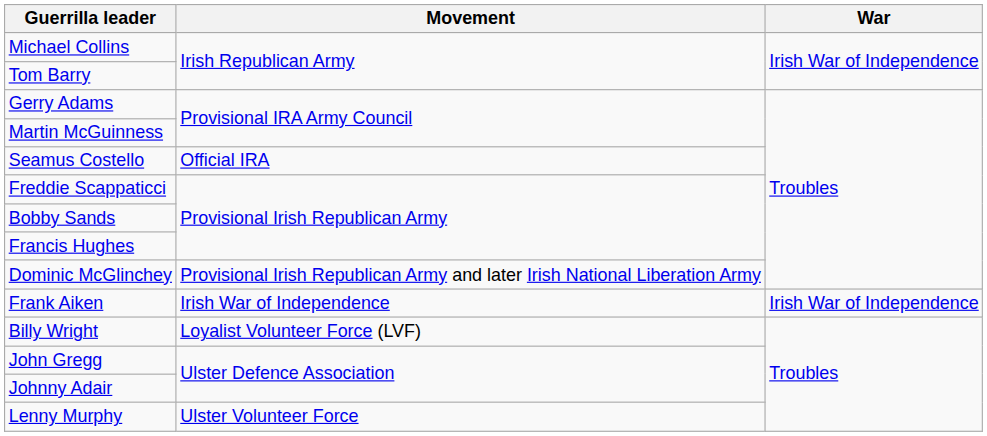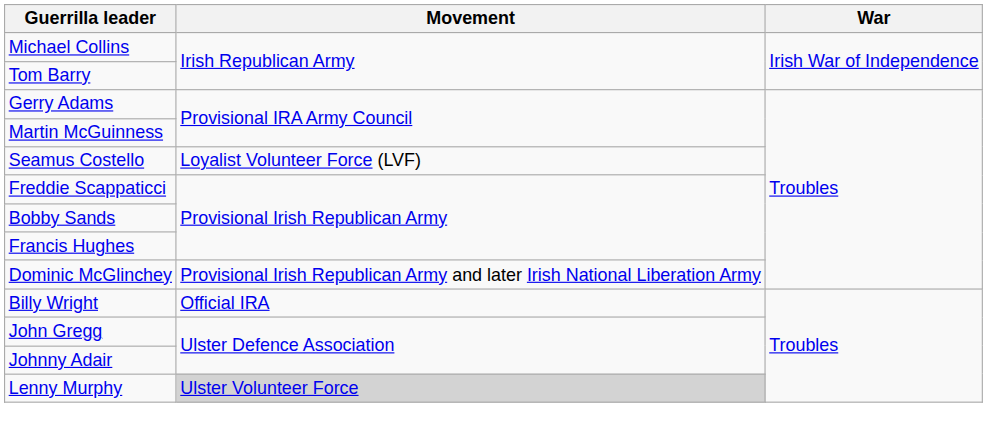 <table class="wikitable">
 <tr>
 <th>Guerrilla leader</th>
 <th>Movement</th>
 <th>War</th>
 </tr>
 <tr>
 <td><a href='#'>Michael Collins</a></td>
 <td rowspan="2"><a href='#'>Irish Republican Army</a></td>
 <td rowspan="2"><a href='#'>Irish War of Independence</a></td>
 </tr>
 <tr>
 <td><a href='#'>Tom Barry</a></td>
 </tr>
 <tr>
 <td><a href='#'>Gerry Adams</a></td>
 <td rowspan="2"><a href='#'>Provisional IRA Army Council</a></td>
 <td rowspan="7"><a href='#'>Troubles</a></td>
 </tr>
 <tr>
 <td><a href='#'>Martin McGuinness</a></td>
 </tr>
 <tr>
 <td><a href='#'>Seamus Costello</a></td>
-<td><a href='#'>Official IRA</a></td>
+<td><a href='#'>Loyalist Volunteer Force</a> (LVF)</td>
 </tr>
 <tr>
 <td><a href='#'>Freddie Scappaticci</a></td>
 <td rowspan="3"><a href='#'>Provisional Irish Republican Army</a></td>
 </tr>
 <tr>
 <td><a href='#'>Bobby Sands</a></td>
 </tr>
 <tr>
 <td><a href='#'>Francis Hughes</a></td>
 </tr>
 <tr>
 <td><a href='#'>Dominic McGlinchey</a></td>
 <td><a href='#'>Provisional Irish Republican Army</a> and later <a href='#'>Irish National Liberation Army</a></td>
 </tr>
 <tr>
-<td><a href='#'>Frank Aiken</a></td>
-<td><a href='#'>Irish War of Independence</a></td>
-<td><a href='#'>Irish War of Independence</a></td>
-</tr>
-<tr>
 <td><a href='#'>Billy Wright</a></td>
-<td><a href='#'>Loyalist Volunteer Force</a> (LVF)</td>
+<td><a href='#'>Official IRA</a></td>
 <td rowspan="4"><a href='#'>Troubles</a></td>
 </tr>
 <tr>
 <td><a href='#'>John Gregg</a></td>
 <td rowspan="2"><a href='#'>Ulster Defence Association</a></td>
 </tr>
 <tr>
 <td><a href='#'>Johnny Adair</a></td>
 </tr>
 <tr>
 <td><a href='#'>Lenny Murphy</a></td>
-<td><a href='#'>Ulster Volunteer Force</a></td>
+<td style="background: lightgrey;"><a href='#'>Ulster Volunteer Force</a></td>
 </tr>
 </table>
